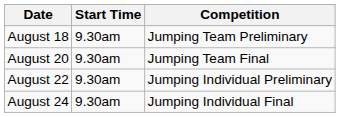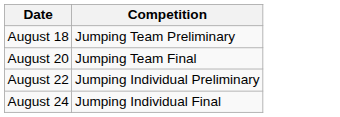 <table class="wikitable">
 <tr>
 <th>Date</th>
-<th>Start Time</th>
 <th>Competition</th>
 </tr>
 <tr>
 <td>August 18</td>
-<td>9.30am</td>
 <td>Jumping Team Preliminary</td>
 </tr>
 <tr>
 <td>August 20</td>
-<td>9.30am</td>
 <td>Jumping Team Final</td>
 </tr>
 <tr>
 <td>August 22</td>
-<td>9.30am</td>
 <td>Jumping Individual Preliminary</td>
 </tr>
 <tr>
 <td>August 24</td>
-<td>9.30am</td>
 <td>Jumping Individual Final</td>
 </tr>
 </table>
